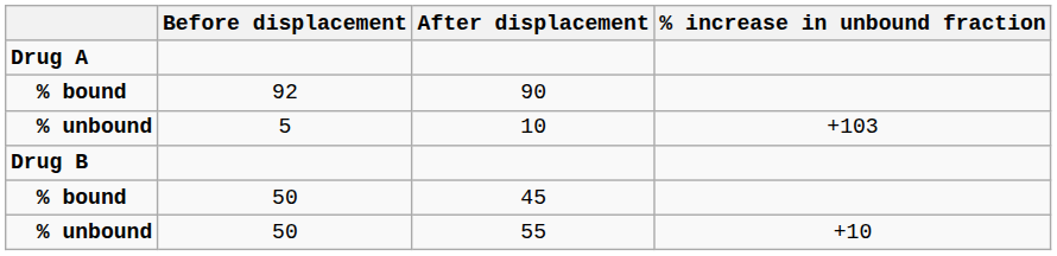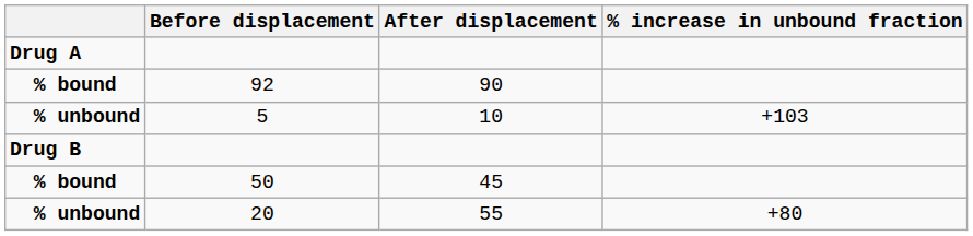 <table class="wikitable">
 <tr>
 <th></th>
 <th>Before displacement</th>
 <th>After displacement</th>
 <th>% increase in unbound fraction</th>
 </tr>
 <tr>
 <td><strong>Drug A</strong></td>
 <td></td>
 <td></td>
 <td></td>
 </tr>
 <tr>
 <td>  <strong>% bound</strong></td>
 <td style="text-align:center;">92</td>
 <td style="text-align:center;">90</td>
 <td></td>
 </tr>
 <tr>
 <td>  <strong>% unbound</strong></td>
 <td style="text-align:center;">5</td>
 <td style="text-align:center;">10</td>
 <td style="text-align:center;">+103</td>
 </tr>
 <tr>
 <td><strong>Drug B</strong></td>
 <td></td>
 <td></td>
 <td></td>
 </tr>
 <tr>
 <td>  <strong>% bound</strong></td>
 <td style="text-align:center;">50</td>
 <td style="text-align:center;">45</td>
 <td></td>
 </tr>
 <tr>
 <td>  <strong>% unbound</strong></td>
-<td style="text-align:center;">50</td>
+<td style="text-align:center;">20</td>
 <td style="text-align:center;">55</td>
-<td style="text-align:center;">+10</td>
+<td style="text-align:center;">+80</td>
 </tr>
 </table>
